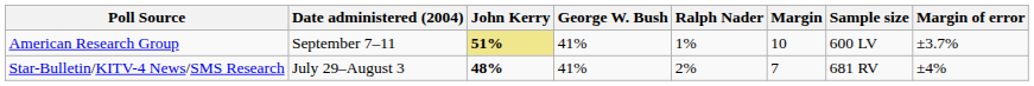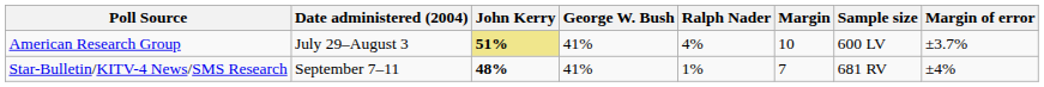 <table class="wikitable">
 <tr>
 <th>Poll Source</th>
 <th>Date administered (2004)</th>
 <th>John Kerry</th>
 <th>George W. Bush</th>
 <th>Ralph Nader</th>
 <th>Margin</th>
 <th>Sample size</th>
 <th>Margin of error</th>
 </tr>
 <tr>
 <td><a href='#'>American Research Group</a></td>
-<td>September 7–11</td>
+<td>July 29–August 3</td>
 <td style="background: khaki;"><strong>51%</strong></td>
 <td>41%</td>
-<td>1%</td>
+<td>4%</td>
 <td>10</td>
 <td>600 LV</td>
 <td>±3.7%</td>
 </tr>
 <tr>
 <td><a href='#'>Star-Bulletin</a>/<a href='#'>KITV-4 News</a>/<a href='#'>SMS Research</a></td>
-<td>July 29–August 3</td>
+<td>September 7–11</td>
 <td><strong>48%</strong></td>
 <td>41%</td>
-<td>2%</td>
+<td>1%</td>
 <td>7</td>
 <td>681 RV</td>
 <td>±4%</td>
 </tr>
 </table>
